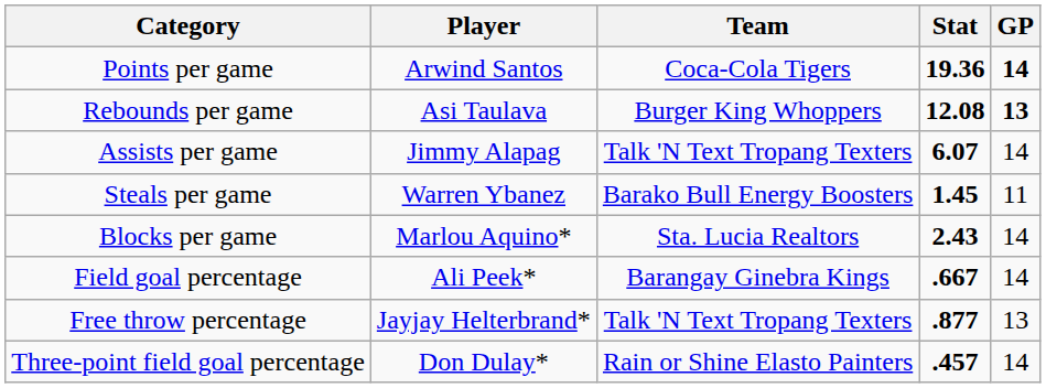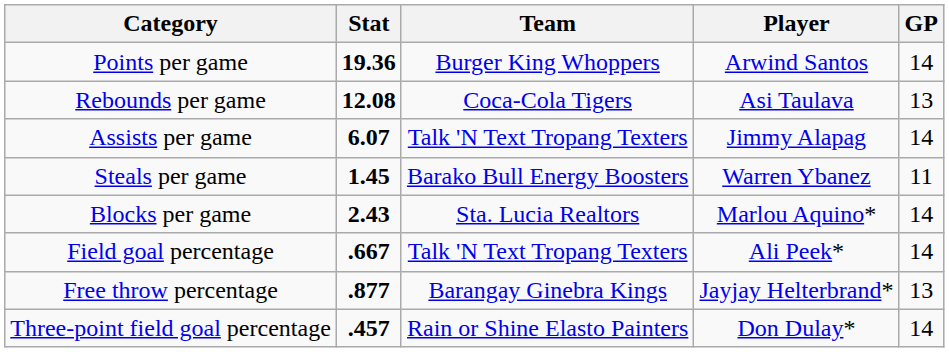 <table class="wikitable" style="text-align:center">
 <tr>
 <th>Category</th>
+<th>Stat</th>
+<th>Team</th>
 <th>Player</th>
-<th>Team</th>
-<th>Stat</th>
 <th>GP</th>
 </tr>
 <tr>
 <td><a href='#'>Points</a> per game</td>
+<td><strong>19.36</strong></td>
+<td><a href='#'>Burger King Whoppers</a></td>
 <td><a href='#'>Arwind Santos</a></td>
-<td><a href='#'>Coca-Cola Tigers</a></td>
-<td><strong>19.36</strong></td>
-<td><strong>14</strong></td>
+<td>14</td>
 </tr>
 <tr>
 <td><a href='#'>Rebounds</a> per game</td>
+<td><strong>12.08</strong></td>
+<td><a href='#'>Coca-Cola Tigers</a></td>
 <td><a href='#'>Asi Taulava</a></td>
-<td><a href='#'>Burger King Whoppers</a></td>
-<td><strong>12.08</strong></td>
-<td><strong>13</strong></td>
+<td>13</td>
 </tr>
 <tr>
 <td><a href='#'>Assists</a> per game</td>
+<td><strong>6.07</strong></td>
+<td><a href='#'>Talk 'N Text Tropang Texters</a></td>
 <td><a href='#'>Jimmy Alapag</a></td>
-<td><a href='#'>Talk 'N Text Tropang Texters</a></td>
-<td><strong>6.07</strong></td>
 <td>14</td>
 </tr>
 <tr>
 <td><a href='#'>Steals</a> per game</td>
+<td><strong>1.45</strong></td>
+<td><a href='#'>Barako Bull Energy Boosters</a></td>
 <td><a href='#'>Warren Ybanez</a></td>
-<td><a href='#'>Barako Bull Energy Boosters</a></td>
-<td><strong>1.45</strong></td>
 <td>11</td>
 </tr>
 <tr>
 <td><a href='#'>Blocks</a> per game</td>
+<td><strong>2.43</strong></td>
+<td><a href='#'>Sta. Lucia Realtors</a></td>
 <td><a href='#'>Marlou Aquino</a>*</td>
-<td><a href='#'>Sta. Lucia Realtors</a></td>
-<td><strong>2.43</strong></td>
 <td>14</td>
 </tr>
 <tr>
 <td><a href='#'>Field goal</a> percentage</td>
+<td><strong>.667</strong></td>
+<td><a href='#'>Talk 'N Text Tropang Texters</a></td>
 <td><a href='#'>Ali Peek</a>*</td>
-<td><a href='#'>Barangay Ginebra Kings</a></td>
-<td><strong>.667</strong></td>
 <td>14</td>
 </tr>
 <tr>
 <td><a href='#'>Free throw</a> percentage</td>
+<td><strong>.877</strong></td>
+<td><a href='#'>Barangay Ginebra Kings</a></td>
 <td><a href='#'>Jayjay Helterbrand</a>*</td>
-<td><a href='#'>Talk 'N Text Tropang Texters</a></td>
-<td><strong>.877</strong></td>
 <td>13</td>
 </tr>
 <tr>
 <td><a href='#'>Three-point field goal</a> percentage</td>
+<td><strong>.457</strong></td>
+<td><a href='#'>Rain or Shine Elasto Painters</a></td>
 <td><a href='#'>Don Dulay</a>*</td>
-<td><a href='#'>Rain or Shine Elasto Painters</a></td>
-<td><strong>.457</strong></td>
 <td>14</td>
 </tr>
 </table>
